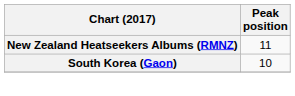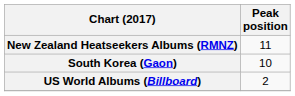 <table class="wikitable sortable plainrowheaders" style="text-align:center">
 <tr>
 <th scope="col">Chart (2017)</th>
 <th scope="col">Peak<br> position</th>
 </tr>
 <tr>
 <th scope="row">New Zealand Heatseekers Albums (<a href='#'>RMNZ</a>)</th>
 <td>11</td>
 </tr>
 <tr>
 <th scope="row">South Korea (<a href='#'>Gaon</a>)</th>
 <td>10</td>
 </tr>
 <tr>
+<th scope="row">US World Albums (<a href='#'><em>Billboard</em></a>)</th>
+<td>2</td>
+</tr>
+<tr>
 </tr>
 </table>
